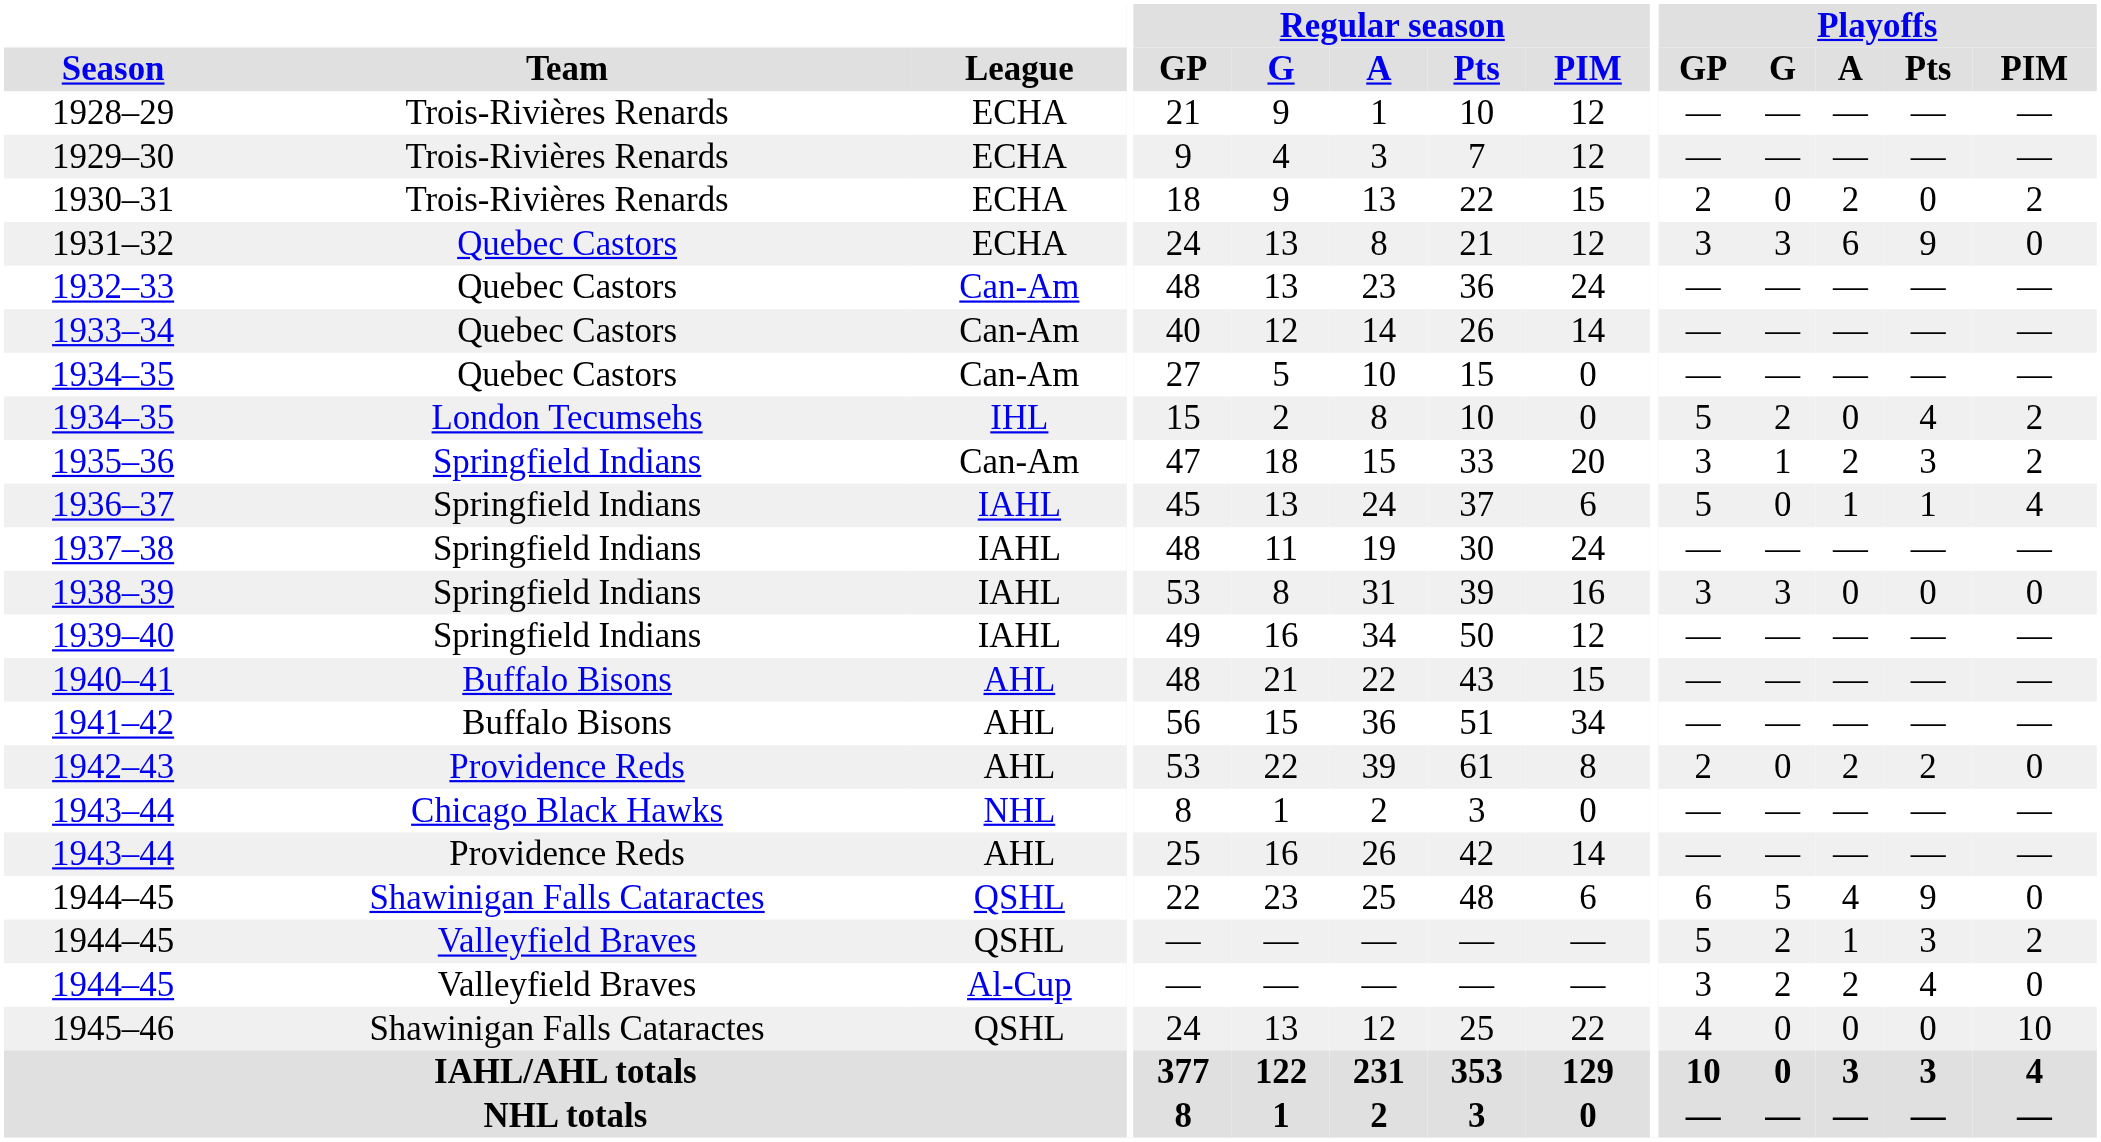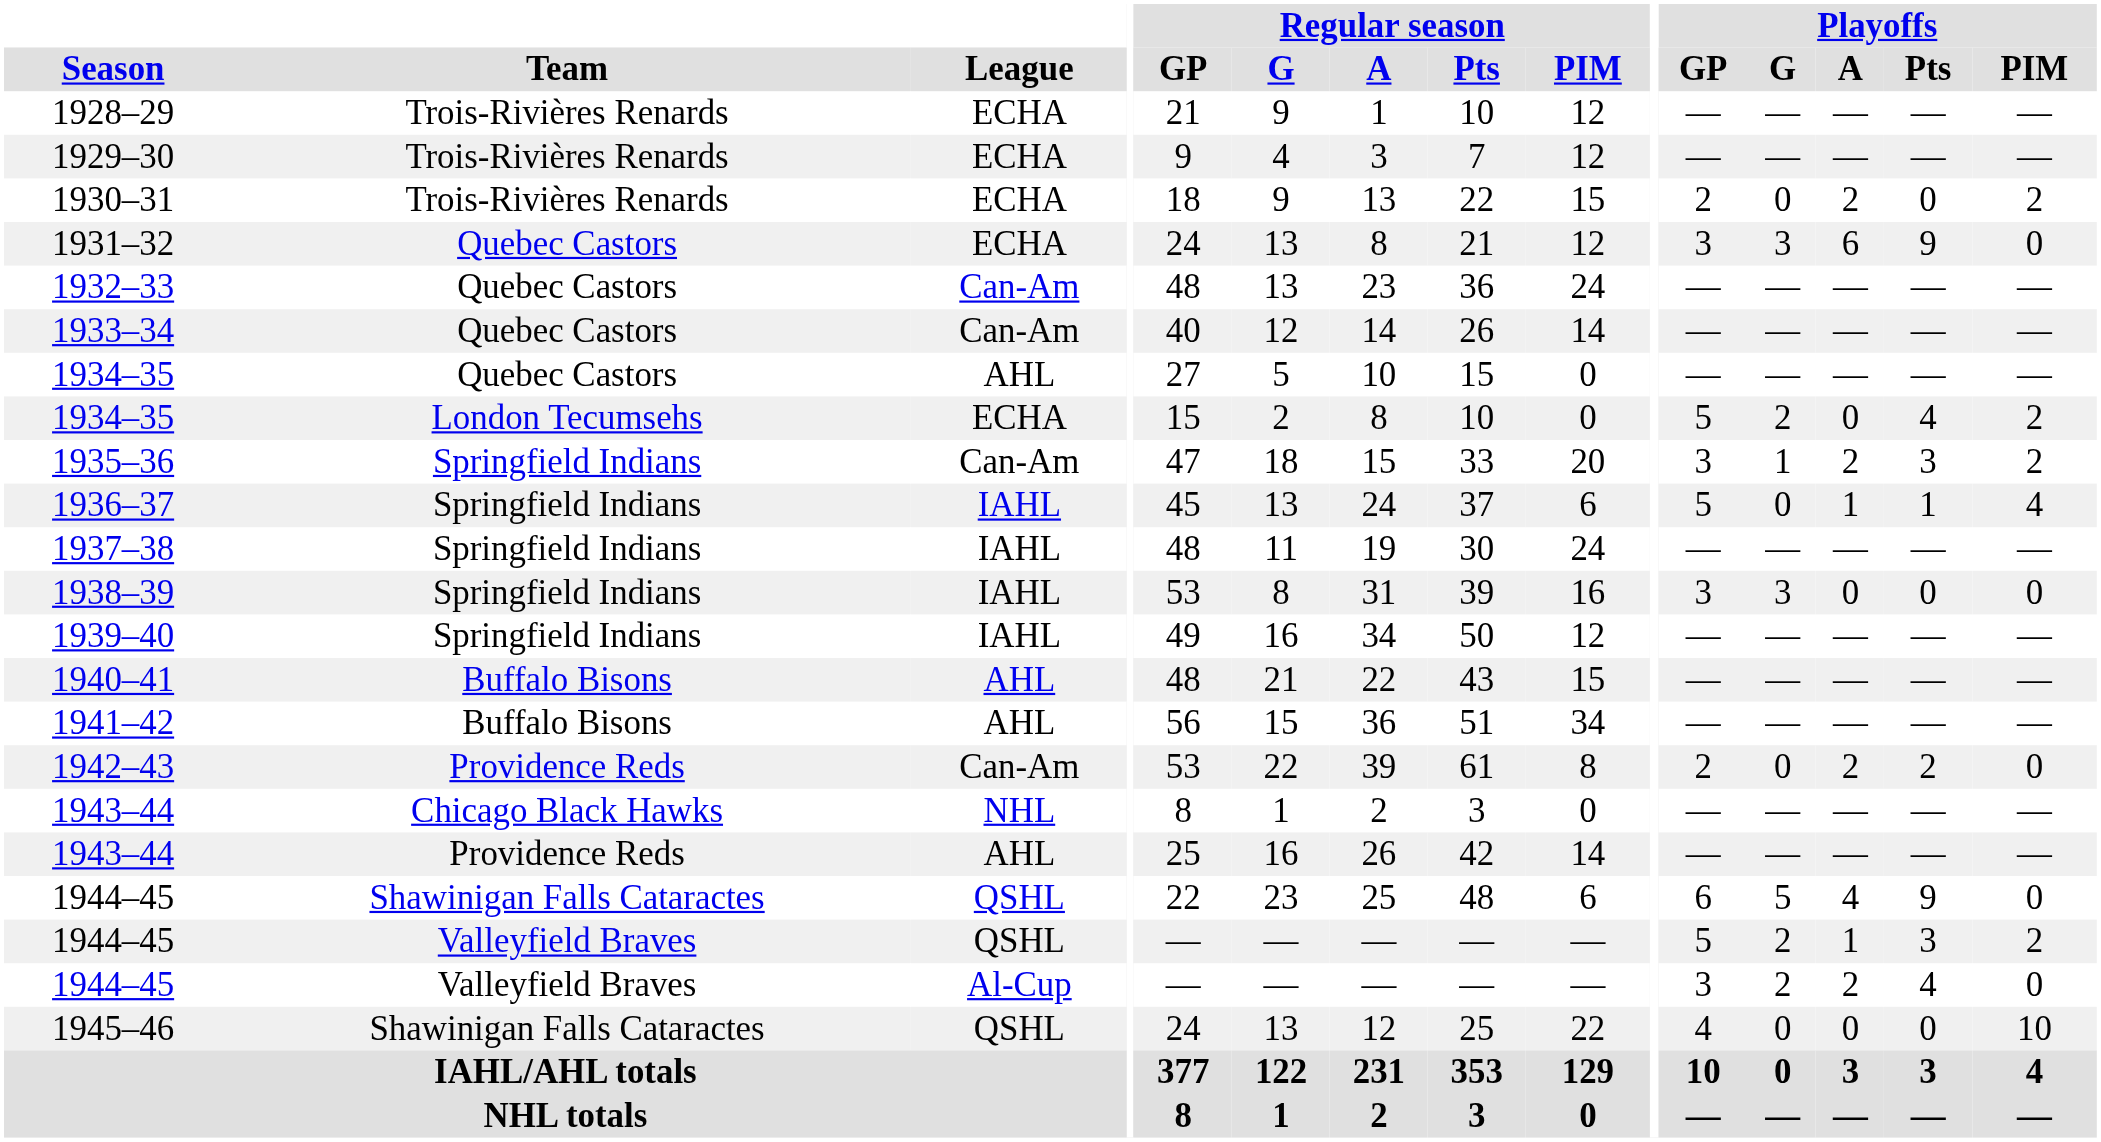 <table border="0" cellpadding="1" cellspacing="0" style="text-align:center; width:60em">
 <tr bgcolor="#e0e0e0">
 <th colspan="3" bgcolor="#ffffff"></th>
 <th rowspan="100" bgcolor="#ffffff"></th>
 <th colspan="5"><a href='#'>Regular season</a></th>
 <th rowspan="100" bgcolor="#ffffff"></th>
 <th colspan="5"><a href='#'>Playoffs</a></th>
 </tr>
 <tr bgcolor="#e0e0e0">
 <th><a href='#'>Season</a></th>
 <th>Team</th>
 <th>League</th>
 <th>GP</th>
 <th><a href='#'>G</a></th>
 <th><a href='#'>A</a></th>
 <th><a href='#'>Pts</a></th>
 <th><a href='#'>PIM</a></th>
 <th>GP</th>
 <th>G</th>
 <th>A</th>
 <th>Pts</th>
 <th>PIM</th>
 </tr>
 <tr>
 <td>1928–29</td>
 <td>Trois-Rivières Renards</td>
 <td>ECHA</td>
 <td>21</td>
 <td>9</td>
 <td>1</td>
 <td>10</td>
 <td>12</td>
 <td>—</td>
 <td>—</td>
 <td>—</td>
 <td>—</td>
 <td>—</td>
 </tr>
 <tr bgcolor="#f0f0f0">
 <td>1929–30</td>
 <td>Trois-Rivières Renards</td>
 <td>ECHA</td>
 <td>9</td>
 <td>4</td>
 <td>3</td>
 <td>7</td>
 <td>12</td>
 <td>—</td>
 <td>—</td>
 <td>—</td>
 <td>—</td>
 <td>—</td>
 </tr>
 <tr>
 <td>1930–31</td>
 <td>Trois-Rivières Renards</td>
 <td>ECHA</td>
 <td>18</td>
 <td>9</td>
 <td>13</td>
 <td>22</td>
 <td>15</td>
 <td>2</td>
 <td>0</td>
 <td>2</td>
 <td>0</td>
 <td>2</td>
 </tr>
 <tr bgcolor="#f0f0f0">
 <td>1931–32</td>
 <td><a href='#'>Quebec Castors</a></td>
 <td>ECHA</td>
 <td>24</td>
 <td>13</td>
 <td>8</td>
 <td>21</td>
 <td>12</td>
 <td>3</td>
 <td>3</td>
 <td>6</td>
 <td>9</td>
 <td>0</td>
 </tr>
 <tr>
 <td><a href='#'>1932–33</a></td>
 <td>Quebec Castors</td>
 <td><a href='#'>Can-Am</a></td>
 <td>48</td>
 <td>13</td>
 <td>23</td>
 <td>36</td>
 <td>24</td>
 <td>—</td>
 <td>—</td>
 <td>—</td>
 <td>—</td>
 <td>—</td>
 </tr>
 <tr bgcolor="#f0f0f0">
 <td><a href='#'>1933–34</a></td>
 <td>Quebec Castors</td>
 <td>Can-Am</td>
 <td>40</td>
 <td>12</td>
 <td>14</td>
 <td>26</td>
 <td>14</td>
 <td>—</td>
 <td>—</td>
 <td>—</td>
 <td>—</td>
 <td>—</td>
 </tr>
 <tr>
 <td><a href='#'>1934–35</a></td>
 <td>Quebec Castors</td>
-<td>Can-Am</td>
+<td>AHL</td>
 <td>27</td>
 <td>5</td>
 <td>10</td>
 <td>15</td>
 <td>0</td>
 <td>—</td>
 <td>—</td>
 <td>—</td>
 <td>—</td>
 <td>—</td>
 </tr>
 <tr bgcolor="#f0f0f0">
 <td><a href='#'>1934–35</a></td>
 <td><a href='#'>London Tecumsehs</a></td>
-<td><a href='#'>IHL</a></td>
+<td>ECHA</td>
 <td>15</td>
 <td>2</td>
 <td>8</td>
 <td>10</td>
 <td>0</td>
 <td>5</td>
 <td>2</td>
 <td>0</td>
 <td>4</td>
 <td>2</td>
 </tr>
 <tr>
 <td><a href='#'>1935–36</a></td>
 <td><a href='#'>Springfield Indians</a></td>
 <td>Can-Am</td>
 <td>47</td>
 <td>18</td>
 <td>15</td>
 <td>33</td>
 <td>20</td>
 <td>3</td>
 <td>1</td>
 <td>2</td>
 <td>3</td>
 <td>2</td>
 </tr>
 <tr bgcolor="#f0f0f0">
 <td><a href='#'>1936–37</a></td>
 <td>Springfield Indians</td>
 <td><a href='#'>IAHL</a></td>
 <td>45</td>
 <td>13</td>
 <td>24</td>
 <td>37</td>
 <td>6</td>
 <td>5</td>
 <td>0</td>
 <td>1</td>
 <td>1</td>
 <td>4</td>
 </tr>
 <tr>
 <td><a href='#'>1937–38</a></td>
 <td>Springfield Indians</td>
 <td>IAHL</td>
 <td>48</td>
 <td>11</td>
 <td>19</td>
 <td>30</td>
 <td>24</td>
 <td>—</td>
 <td>—</td>
 <td>—</td>
 <td>—</td>
 <td>—</td>
 </tr>
 <tr bgcolor="#f0f0f0">
 <td><a href='#'>1938–39</a></td>
 <td>Springfield Indians</td>
 <td>IAHL</td>
 <td>53</td>
 <td>8</td>
 <td>31</td>
 <td>39</td>
 <td>16</td>
 <td>3</td>
 <td>3</td>
 <td>0</td>
 <td>0</td>
 <td>0</td>
 </tr>
 <tr>
 <td><a href='#'>1939–40</a></td>
 <td>Springfield Indians</td>
 <td>IAHL</td>
 <td>49</td>
 <td>16</td>
 <td>34</td>
 <td>50</td>
 <td>12</td>
 <td>—</td>
 <td>—</td>
 <td>—</td>
 <td>—</td>
 <td>—</td>
 </tr>
 <tr bgcolor="#f0f0f0">
 <td><a href='#'>1940–41</a></td>
 <td><a href='#'>Buffalo Bisons</a></td>
 <td><a href='#'>AHL</a></td>
 <td>48</td>
 <td>21</td>
 <td>22</td>
 <td>43</td>
 <td>15</td>
 <td>—</td>
 <td>—</td>
 <td>—</td>
 <td>—</td>
 <td>—</td>
 </tr>
 <tr>
 <td><a href='#'>1941–42</a></td>
 <td>Buffalo Bisons</td>
 <td>AHL</td>
 <td>56</td>
 <td>15</td>
 <td>36</td>
 <td>51</td>
 <td>34</td>
 <td>—</td>
 <td>—</td>
 <td>—</td>
 <td>—</td>
 <td>—</td>
 </tr>
 <tr bgcolor="#f0f0f0">
 <td><a href='#'>1942–43</a></td>
 <td><a href='#'>Providence Reds</a></td>
-<td>AHL</td>
+<td>Can-Am</td>
 <td>53</td>
 <td>22</td>
 <td>39</td>
 <td>61</td>
 <td>8</td>
 <td>2</td>
 <td>0</td>
 <td>2</td>
 <td>2</td>
 <td>0</td>
 </tr>
 <tr>
 <td><a href='#'>1943–44</a></td>
 <td><a href='#'>Chicago Black Hawks</a></td>
 <td><a href='#'>NHL</a></td>
 <td>8</td>
 <td>1</td>
 <td>2</td>
 <td>3</td>
 <td>0</td>
 <td>—</td>
 <td>—</td>
 <td>—</td>
 <td>—</td>
 <td>—</td>
 </tr>
 <tr bgcolor="#f0f0f0">
 <td><a href='#'>1943–44</a></td>
 <td>Providence Reds</td>
 <td>AHL</td>
 <td>25</td>
 <td>16</td>
 <td>26</td>
 <td>42</td>
 <td>14</td>
 <td>—</td>
 <td>—</td>
 <td>—</td>
 <td>—</td>
 <td>—</td>
 </tr>
 <tr>
 <td>1944–45</td>
 <td><a href='#'>Shawinigan Falls Cataractes</a></td>
 <td><a href='#'>QSHL</a></td>
 <td>22</td>
 <td>23</td>
 <td>25</td>
 <td>48</td>
 <td>6</td>
 <td>6</td>
 <td>5</td>
 <td>4</td>
 <td>9</td>
 <td>0</td>
 </tr>
 <tr bgcolor="#f0f0f0">
 <td>1944–45</td>
 <td><a href='#'>Valleyfield Braves</a></td>
 <td>QSHL</td>
 <td>—</td>
 <td>—</td>
 <td>—</td>
 <td>—</td>
 <td>—</td>
 <td>5</td>
 <td>2</td>
 <td>1</td>
 <td>3</td>
 <td>2</td>
 </tr>
 <tr>
 <td><a href='#'>1944–45</a></td>
 <td>Valleyfield Braves</td>
 <td><a href='#'>Al-Cup</a></td>
 <td>—</td>
 <td>—</td>
 <td>—</td>
 <td>—</td>
 <td>—</td>
 <td>3</td>
 <td>2</td>
 <td>2</td>
 <td>4</td>
 <td>0</td>
 </tr>
 <tr bgcolor="#f0f0f0">
 <td>1945–46</td>
 <td>Shawinigan Falls Cataractes</td>
 <td>QSHL</td>
 <td>24</td>
 <td>13</td>
 <td>12</td>
 <td>25</td>
 <td>22</td>
 <td>4</td>
 <td>0</td>
 <td>0</td>
 <td>0</td>
 <td>10</td>
 </tr>
 <tr bgcolor="#e0e0e0">
 <th colspan="3">IAHL/AHL totals</th>
 <th>377</th>
 <th>122</th>
 <th>231</th>
 <th>353</th>
 <th>129</th>
 <th>10</th>
 <th>0</th>
 <th>3</th>
 <th>3</th>
 <th>4</th>
 </tr>
 <tr bgcolor="#e0e0e0">
 <th colspan="3">NHL totals</th>
 <th>8</th>
 <th>1</th>
 <th>2</th>
 <th>3</th>
 <th>0</th>
 <th>—</th>
 <th>—</th>
 <th>—</th>
 <th>—</th>
 <th>—</th>
 </tr>
 </table>
